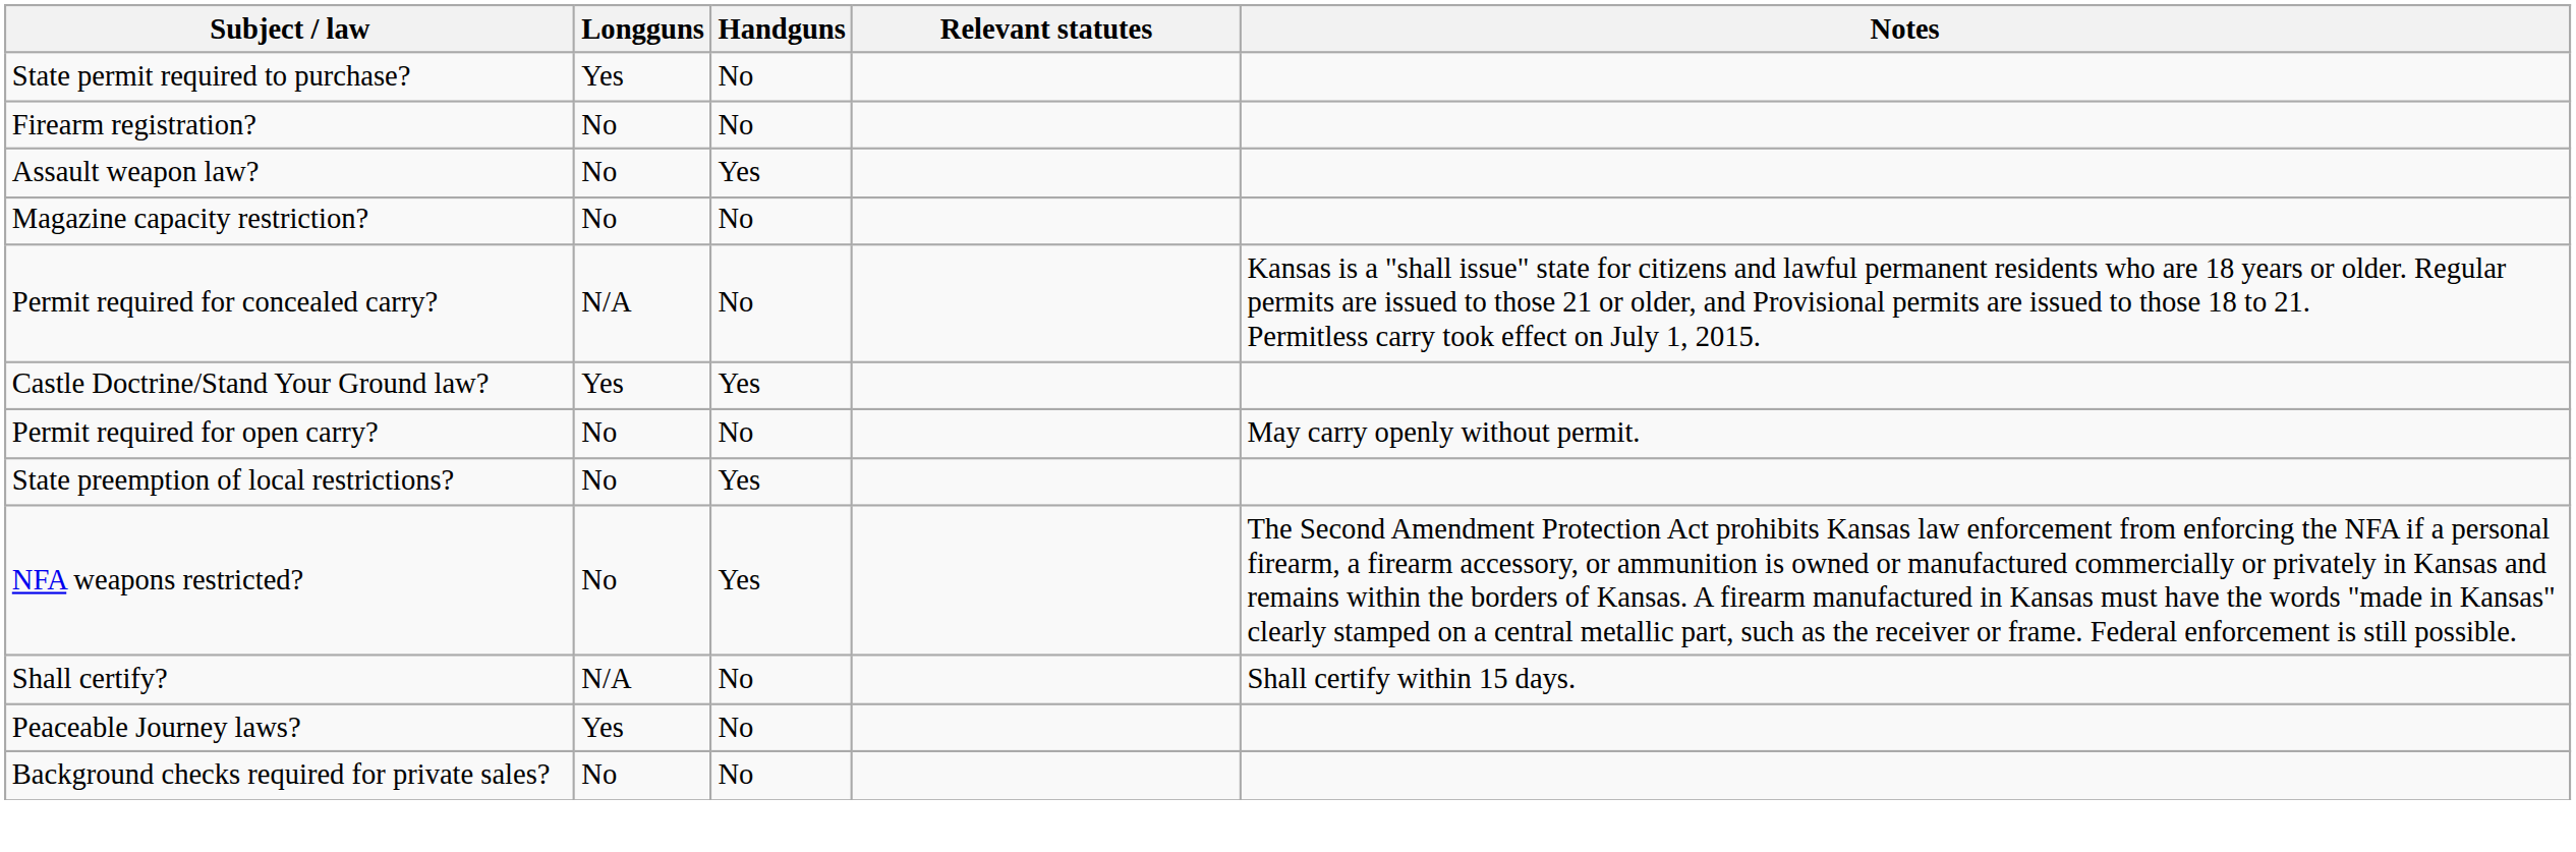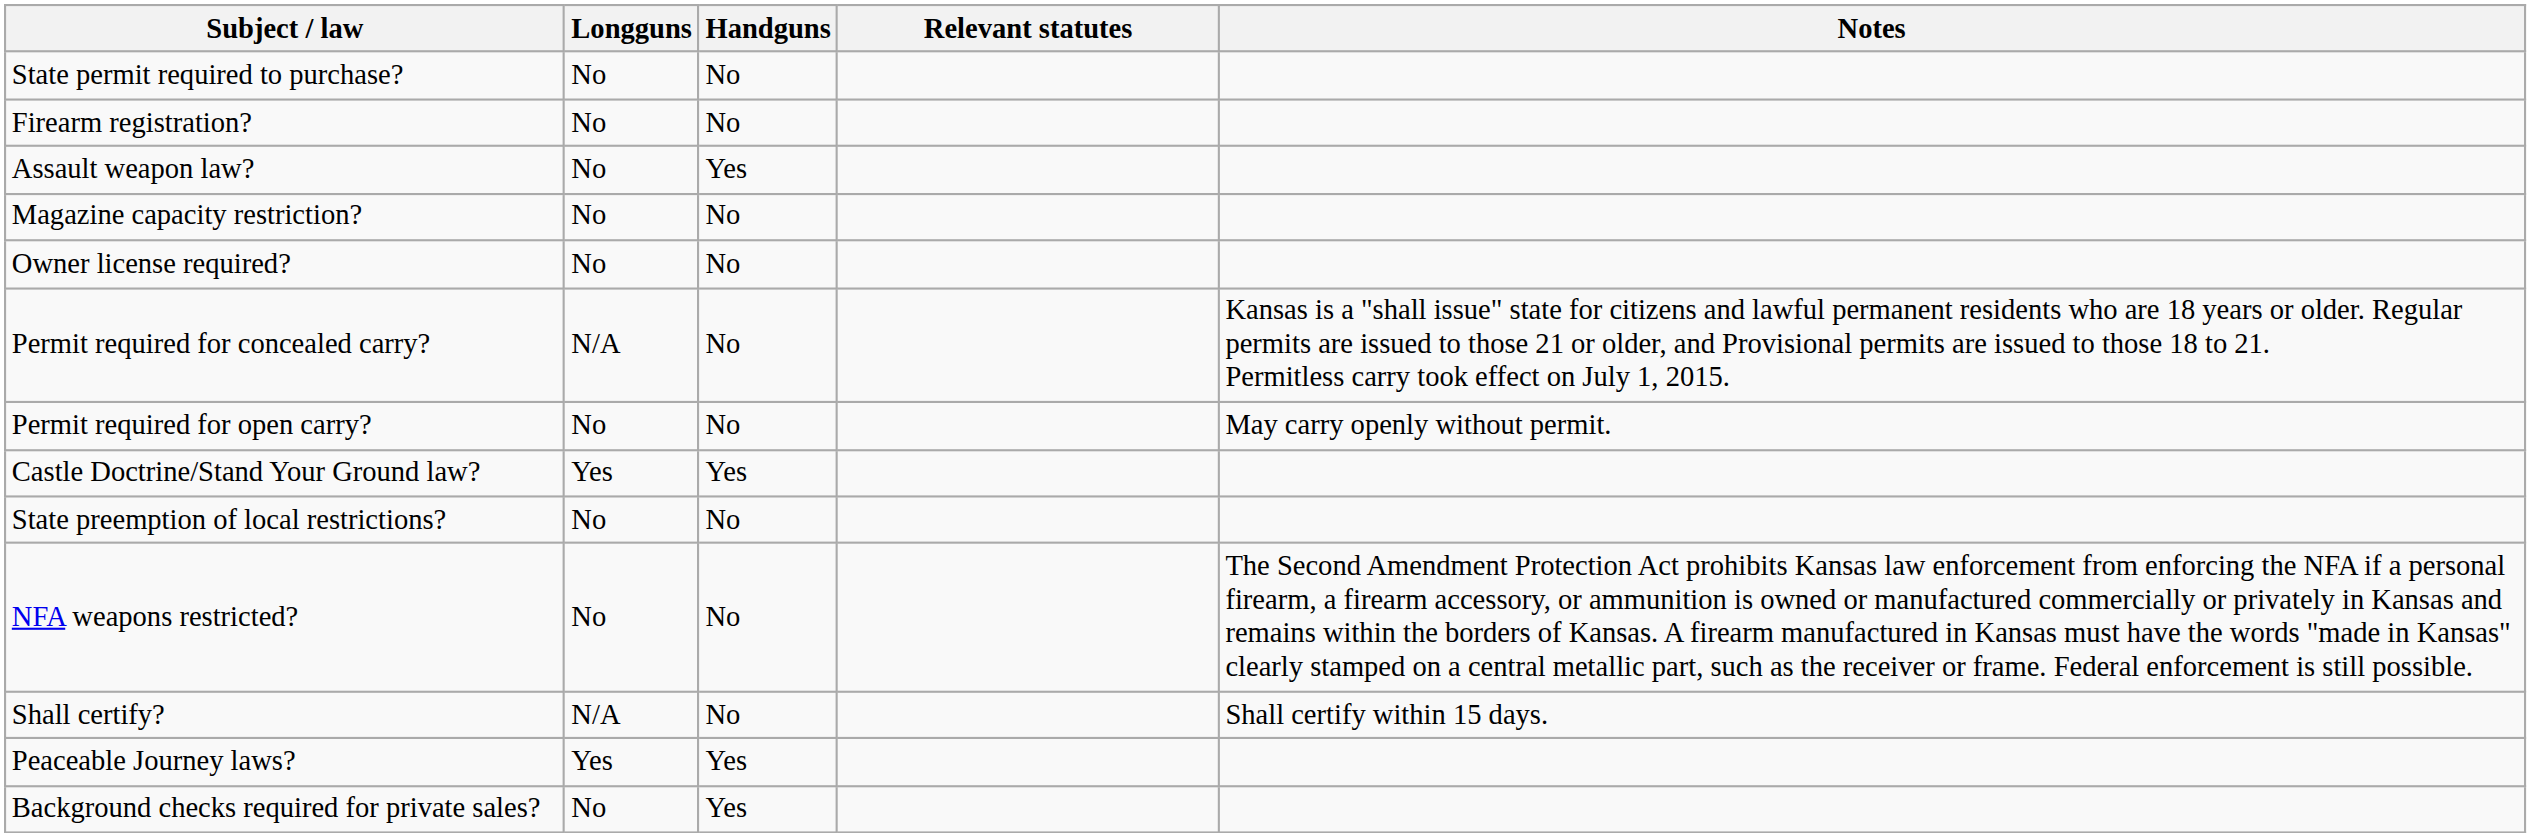 <table class="wikitable" style="font-size:85%; width:95%;">
 <tr>
 <th scope="col" style="width:260px;">Subject / law</th>
 <th scope="col" style="width:50px;">Longguns</th>
 <th scope="col" style="width:50px;">Handguns</th>
 <th scope="col" style="width:175px;">Relevant statutes</th>
 <th>Notes</th>
 </tr>
 <tr>
 <td>State permit required to purchase?</td>
-<td>Yes</td>
+<td>No</td>
 <td>No</td>
 <td></td>
 <td></td>
 </tr>
 <tr>
 <td>Firearm registration?</td>
 <td>No</td>
 <td>No</td>
 <td></td>
 <td></td>
 </tr>
 <tr>
 <td>Assault weapon law?</td>
 <td>No</td>
 <td>Yes</td>
 <td></td>
 <td></td>
 </tr>
 <tr>
 <td>Magazine capacity restriction?</td>
 <td>No</td>
 <td>No</td>
 <td></td>
 <td></td>
 </tr>
 <tr>
+<td>Owner license required?</td>
+<td>No</td>
+<td>No</td>
+<td></td>
+<td></td>
+</tr>
+<tr>
 <td>Permit required for concealed carry?</td>
 <td>N/A</td>
 <td>No</td>
 <td><br></td>
 <td>Kansas is a "shall issue" state for citizens and lawful permanent residents who are 18 years or older. Regular permits are issued to those 21 or older, and Provisional permits are issued to those 18 to 21.<br>Permitless carry took effect on July 1, 2015.</td>
+</tr>
+<tr>
+<td>Permit required for open carry?</td>
+<td>No</td>
+<td>No</td>
+<td></td>
+<td>May carry openly without permit.</td>
 </tr>
 <tr>
 <td>Castle Doctrine/Stand Your Ground law?</td>
 <td>Yes</td>
 <td>Yes</td>
 <td></td>
 <td></td>
 </tr>
 <tr>
-<td>Permit required for open carry?</td>
+<td>State preemption of local restrictions?</td>
 <td>No</td>
 <td>No</td>
-<td></td>
-<td>May carry openly without permit.</td>
-</tr>
-<tr>
-<td>State preemption of local restrictions?</td>
-<td>No</td>
-<td>Yes</td>
 <td><br></td>
 <td></td>
 </tr>
 <tr>
 <td><a href='#'>NFA</a> weapons restricted?</td>
 <td>No</td>
-<td>Yes</td>
+<td>No</td>
 <td></td>
 <td>The Second Amendment Protection Act prohibits Kansas law enforcement from enforcing the NFA if a personal firearm, a firearm accessory, or ammunition is owned or manufactured commercially or privately in Kansas and remains within the borders of Kansas. A firearm manufactured in Kansas must have the words "made in Kansas" clearly stamped on a central metallic part, such as the receiver or frame. Federal enforcement is still possible.</td>
 </tr>
 <tr>
 <td>Shall certify?</td>
 <td>N/A</td>
 <td>No</td>
 <td></td>
 <td>Shall certify within 15 days.</td>
 </tr>
 <tr>
 <td>Peaceable Journey laws?</td>
 <td>Yes</td>
-<td>No</td>
+<td>Yes</td>
 <td></td>
 <td></td>
 </tr>
 <tr>
 <td>Background checks required for private sales?</td>
 <td>No</td>
-<td>No</td>
+<td>Yes</td>
 <td></td>
 <td></td>
 </tr>
 </table>
